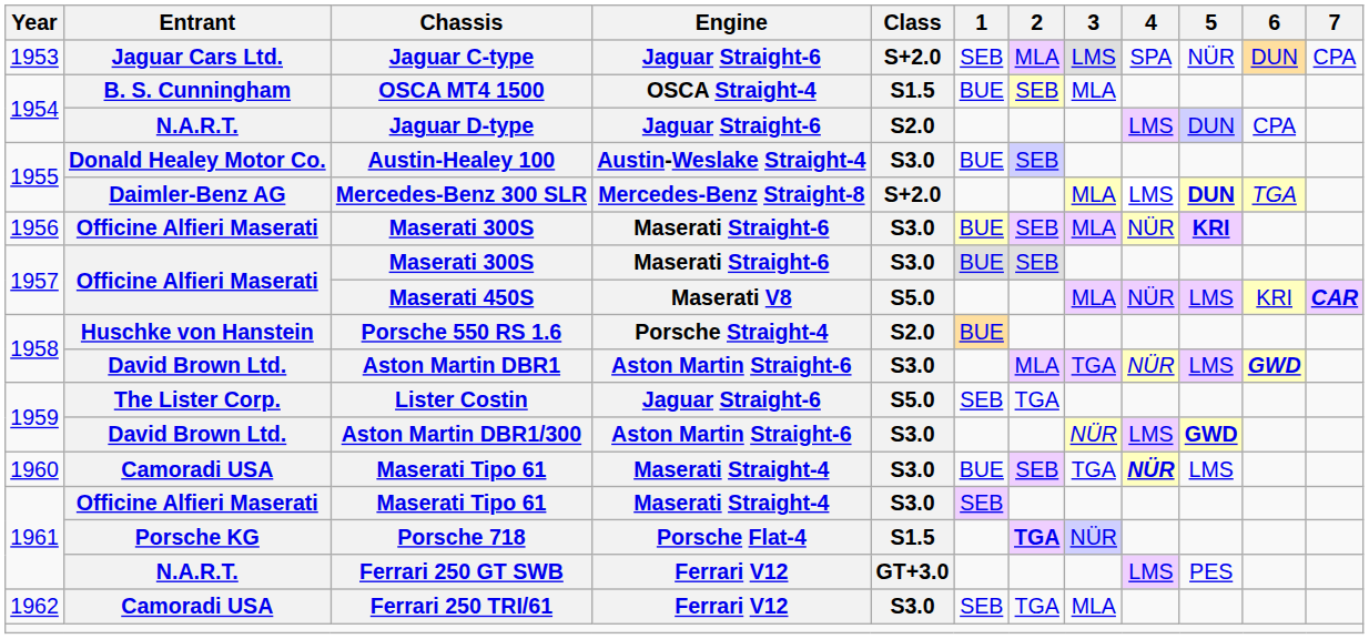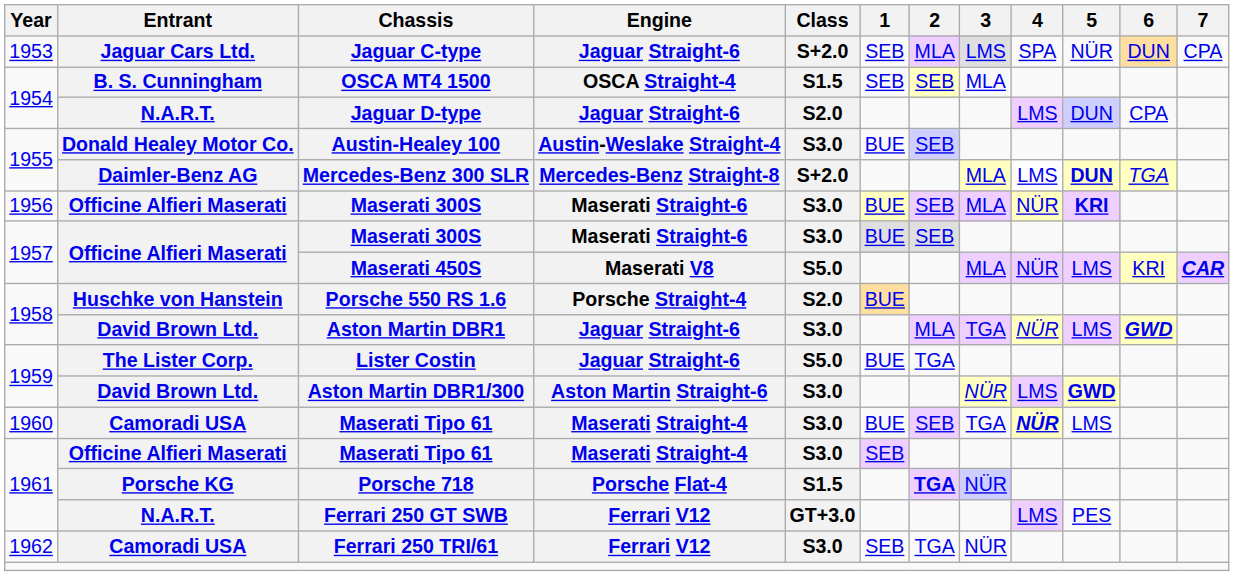 <table class="wikitable" style="text-align:center; font-size:90%">
 <tr>
 <th>Year</th>
 <th>Entrant</th>
 <th>Chassis</th>
 <th>Engine</th>
 <th>Class</th>
 <th>1</th>
 <th>2</th>
 <th>3</th>
 <th>4</th>
 <th>5</th>
 <th>6</th>
 <th>7</th>
 </tr>
 <tr>
 <td><a href='#'>1953</a></td>
 <th><a href='#'>Jaguar Cars Ltd.</a></th>
 <th><a href='#'>Jaguar C-type</a></th>
 <th><a href='#'>Jaguar</a> <a href='#'>Straight-6</a></th>
 <th>S+2.0</th>
 <td><a href='#'>SEB</a></td>
 <td style="background:#EFCFFF;"><a href='#'>MLA</a><br></td>
 <td style="background:#DFDFDF;"><a href='#'>LMS</a><br></td>
 <td><a href='#'>SPA</a></td>
 <td><a href='#'>NÜR</a></td>
 <td style="background:#FFDF9F;"><a href='#'>DUN</a><br></td>
 <td><a href='#'>CPA</a></td>
 </tr>
 <tr>
 <td rowspan=2><a href='#'>1954</a></td>
 <th><a href='#'>B. S. Cunningham</a></th>
 <th><a href='#'>OSCA MT4 1500</a></th>
 <th>OSCA <a href='#'>Straight-4</a></th>
 <th>S1.5</th>
-<td><a href='#'>BUE</a></td>
+<td style><a href='#'><span>SEB</span></a><br></td>
 <td style="background:#FFFFBF;"><a href='#'>SEB</a><br></td>
 <td><a href='#'>MLA</a></td>
 <td></td>
 <td></td>
 <td></td>
 <td></td>
 </tr>
 <tr>
 <th><a href='#'>N.A.R.T.</a></th>
 <th><a href='#'>Jaguar D-type</a></th>
 <th><a href='#'>Jaguar</a> <a href='#'>Straight-6</a></th>
 <th>S2.0</th>
 <td></td>
 <td></td>
 <td></td>
 <td style="background:#EFCFFF;"><a href='#'>LMS</a><br></td>
 <td style="background:#CFCFFF;"><a href='#'>DUN</a><br></td>
 <td><a href='#'>CPA</a></td>
 <td></td>
 </tr>
 <tr>
 <td rowspan=2><a href='#'>1955</a></td>
 <th><a href='#'>Donald Healey Motor Co.</a></th>
 <th><a href='#'>Austin-Healey 100</a></th>
 <th><a href='#'>Austin</a>-<a href='#'>Weslake</a> <a href='#'>Straight-4</a></th>
 <th>S3.0</th>
 <td><a href='#'>BUE</a></td>
 <td style="background:#CFCFFF;"><a href='#'>SEB</a><br></td>
 <td></td>
 <td></td>
 <td></td>
 <td></td>
 <td></td>
 </tr>
 <tr>
 <th><a href='#'>Daimler-Benz AG</a></th>
 <th><a href='#'>Mercedes-Benz 300 SLR</a></th>
 <th><a href='#'>Mercedes-Benz</a> <a href='#'>Straight-8</a></th>
 <th>S+2.0</th>
 <td></td>
 <td></td>
 <td style="background:#FFFFBF;"><a href='#'>MLA</a><br></td>
 <td style="background:#FFFFFF;"><a href='#'>LMS</a><br></td>
 <td style="background:#FFFFBF;"><strong><a href='#'>DUN</a></strong><br></td>
 <td style="background:#FFFFBF;"><em><a href='#'>TGA</a></em><br></td>
 <td></td>
 </tr>
 <tr>
 <td><a href='#'>1956</a></td>
 <th><a href='#'>Officine Alfieri Maserati</a></th>
 <th><a href='#'>Maserati 300S</a></th>
 <th>Maserati <a href='#'>Straight-6</a></th>
 <th>S3.0</th>
 <td style="background:#FFFFBF;"><a href='#'>BUE</a><br></td>
 <td style="background:#EFCFFF;"><a href='#'>SEB</a><br></td>
 <td style="background:#EFCFFF;"><a href='#'>MLA</a><br></td>
 <td style="background:#FFFFBF;"><a href='#'>NÜR</a><br></td>
 <td style="background:#EFCFFF;"><strong><a href='#'>KRI</a></strong><br></td>
 <td></td>
 <td></td>
 </tr>
 <tr>
 <td rowspan=2><a href='#'>1957</a></td>
 <th rowspan=2><a href='#'>Officine Alfieri Maserati</a></th>
 <th><a href='#'>Maserati 300S</a></th>
 <th>Maserati <a href='#'>Straight-6</a></th>
 <th>S3.0</th>
 <td style="background:#DFDFDF;"><a href='#'>BUE</a><br></td>
 <td style="background:#DFDFDF;"><a href='#'>SEB</a><br></td>
 <td></td>
 <td></td>
 <td></td>
 <td></td>
 <td></td>
 </tr>
 <tr>
 <th><a href='#'>Maserati 450S</a></th>
 <th>Maserati <a href='#'>V8</a></th>
 <th>S5.0</th>
 <td></td>
 <td></td>
 <td style="background:#EFCFFF;"><a href='#'>MLA</a><br></td>
 <td style="background:#EFCFFF;"><a href='#'>NÜR</a><br></td>
 <td style="background:#EFCFFF;"><a href='#'>LMS</a><br></td>
 <td style="background:#FFFFBF;"><a href='#'>KRI</a><br></td>
 <td style="background:#EFCFFF;"><strong><em><a href='#'>CAR</a></em></strong><br></td>
 </tr>
 <tr>
 <td rowspan=2><a href='#'>1958</a></td>
 <th><a href='#'>Huschke von Hanstein</a></th>
 <th><a href='#'>Porsche 550 RS 1.6</a></th>
 <th>Porsche <a href='#'>Straight-4</a></th>
 <th>S2.0</th>
 <td style="background:#FFDF9F;"><a href='#'>BUE</a><br></td>
 <td></td>
 <td></td>
 <td></td>
 <td></td>
 <td></td>
 <td></td>
 </tr>
 <tr>
 <th><a href='#'>David Brown Ltd.</a></th>
 <th><a href='#'>Aston Martin DBR1</a></th>
-<th><a href='#'>Aston Martin</a> <a href='#'>Straight-6</a></th>
+<th><a href='#'>Jaguar</a> <a href='#'>Straight-6</a></th>
 <th>S3.0</th>
 <td></td>
 <td style="background:#EFCFFF;"><a href='#'>MLA</a><br></td>
 <td style="background:#EFCFFF;"><a href='#'>TGA</a><br></td>
 <td style="background:#FFFFBF;"><em><a href='#'>NÜR</a></em><br></td>
 <td style="background:#EFCFFF;"><a href='#'>LMS</a><br></td>
 <td style="background:#FFFFBF;"><strong><em><a href='#'>GWD</a></em></strong><br></td>
 <td></td>
 </tr>
 <tr>
 <td rowspan=2><a href='#'>1959</a></td>
 <th><a href='#'>The Lister Corp.</a></th>
 <th><a href='#'>Lister Costin</a></th>
 <th><a href='#'>Jaguar</a> <a href='#'>Straight-6</a></th>
 <th>S5.0</th>
-<td style><a href='#'><span>SEB</span></a><br></td>
+<td><a href='#'>BUE</a></td>
 <td><a href='#'>TGA</a></td>
 <td></td>
 <td></td>
 <td></td>
 <td></td>
 <td></td>
 </tr>
 <tr>
 <th><a href='#'>David Brown Ltd.</a></th>
 <th><a href='#'>Aston Martin DBR1/300</a></th>
 <th><a href='#'>Aston Martin</a> <a href='#'>Straight-6</a></th>
 <th>S3.0</th>
 <td></td>
 <td></td>
 <td style="background:#FFFFBF;"><em><a href='#'>NÜR</a></em><br></td>
 <td style="background:#EFCFFF;"><a href='#'>LMS</a><br></td>
 <td style="background:#FFFFBF;"><strong><a href='#'>GWD</a></strong><br></td>
 <td></td>
 <td></td>
 </tr>
 <tr>
 <td><a href='#'>1960</a></td>
 <th><a href='#'>Camoradi USA</a></th>
 <th><a href='#'>Maserati Tipo 61</a></th>
 <th><a href='#'>Maserati</a> <a href='#'>Straight-4</a></th>
 <th>S3.0</th>
 <td><a href='#'>BUE</a></td>
 <td style="background:#EFCFFF;"><a href='#'>SEB</a><br></td>
 <td><a href='#'>TGA</a></td>
 <td style="background:#FFFFBF;"><strong><em><a href='#'>NÜR</a></em></strong><br></td>
 <td><a href='#'>LMS</a></td>
 <td></td>
 <td></td>
 </tr>
 <tr>
 <td rowspan=3><a href='#'>1961</a></td>
 <th><a href='#'>Officine Alfieri Maserati</a></th>
 <th><a href='#'>Maserati Tipo 61</a></th>
 <th><a href='#'>Maserati</a> <a href='#'>Straight-4</a></th>
 <th>S3.0</th>
 <td style="background:#EFCFFF;"><a href='#'>SEB</a><br></td>
 <td></td>
 <td></td>
 <td></td>
 <td></td>
 <td></td>
 <td></td>
 </tr>
 <tr>
 <th><a href='#'>Porsche KG</a></th>
 <th><a href='#'>Porsche 718</a></th>
 <th><a href='#'>Porsche</a> <a href='#'>Flat-4</a></th>
 <th>S1.5</th>
 <td></td>
 <td style="background:#EFCFFF;"><strong><a href='#'>TGA</a></strong><br></td>
 <td style="background:#CFCFFF;"><a href='#'>NÜR</a><br></td>
 <td></td>
 <td></td>
 <td></td>
 <td></td>
 </tr>
 <tr>
 <th><a href='#'>N.A.R.T.</a></th>
 <th><a href='#'>Ferrari 250 GT SWB</a></th>
 <th><a href='#'>Ferrari</a> <a href='#'>V12</a></th>
 <th>GT+3.0</th>
 <td></td>
 <td></td>
 <td></td>
 <td style="background:#EFCFFF;"><a href='#'>LMS</a><br></td>
 <td><a href='#'>PES</a></td>
 <td></td>
 <td></td>
 </tr>
 <tr>
 <td><a href='#'>1962</a></td>
 <th><a href='#'>Camoradi USA</a></th>
 <th><a href='#'>Ferrari 250 TRI/61</a></th>
 <th><a href='#'>Ferrari</a> <a href='#'>V12</a></th>
 <th>S3.0</th>
 <td style><a href='#'><span>SEB</span></a><br></td>
 <td><a href='#'>TGA</a></td>
-<td><a href='#'>MLA</a></td>
+<td><a href='#'>NÜR</a></td>
 <td></td>
 <td></td>
 <td></td>
 <td></td>
 </tr>
 <tr>
 <td colspan=12></td>
 </tr>
 </table>
